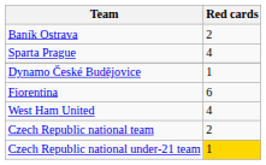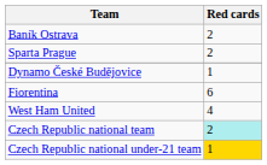 <table class="wikitable">
 <tr>
 <th>Team</th>
 <th>Red cards</th>
 </tr>
 <tr>
 <td><a href='#'>Baník Ostrava</a></td>
 <td>2</td>
 </tr>
 <tr>
 <td><a href='#'>Sparta Prague</a></td>
-<td>4</td>
+<td>2</td>
 </tr>
 <tr>
 </tr>
 <tr>
 <td><a href='#'>Dynamo České Budějovice</a></td>
 <td>1</td>
 </tr>
 <tr>
 <td><a href='#'>Fiorentina</a></td>
 <td>6</td>
 </tr>
 <tr>
 <td><a href='#'>West Ham United</a></td>
 <td>4</td>
 </tr>
 <tr>
 <td><a href='#'>Czech Republic national team</a></td>
-<td>2</td>
+<td style="background: paleturquoise;">2</td>
 </tr>
 <tr>
 <td><a href='#'>Czech Republic national under-21 team</a></td>
 <td style="background: gold;">1</td>
 </tr>
 </table>
